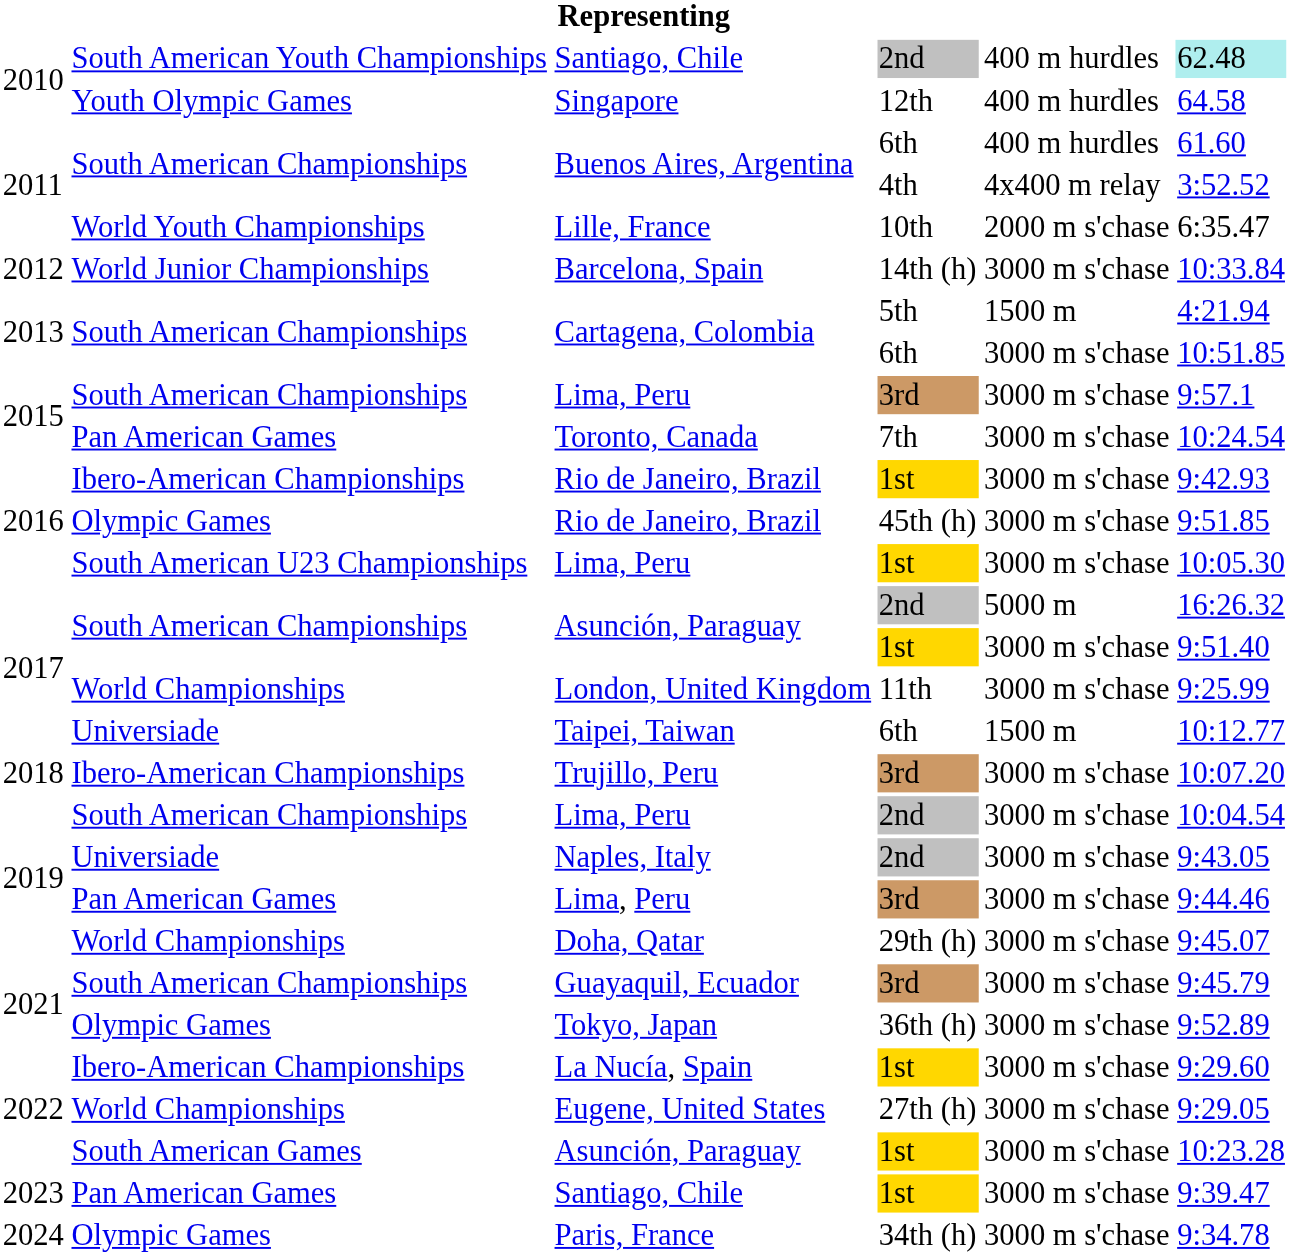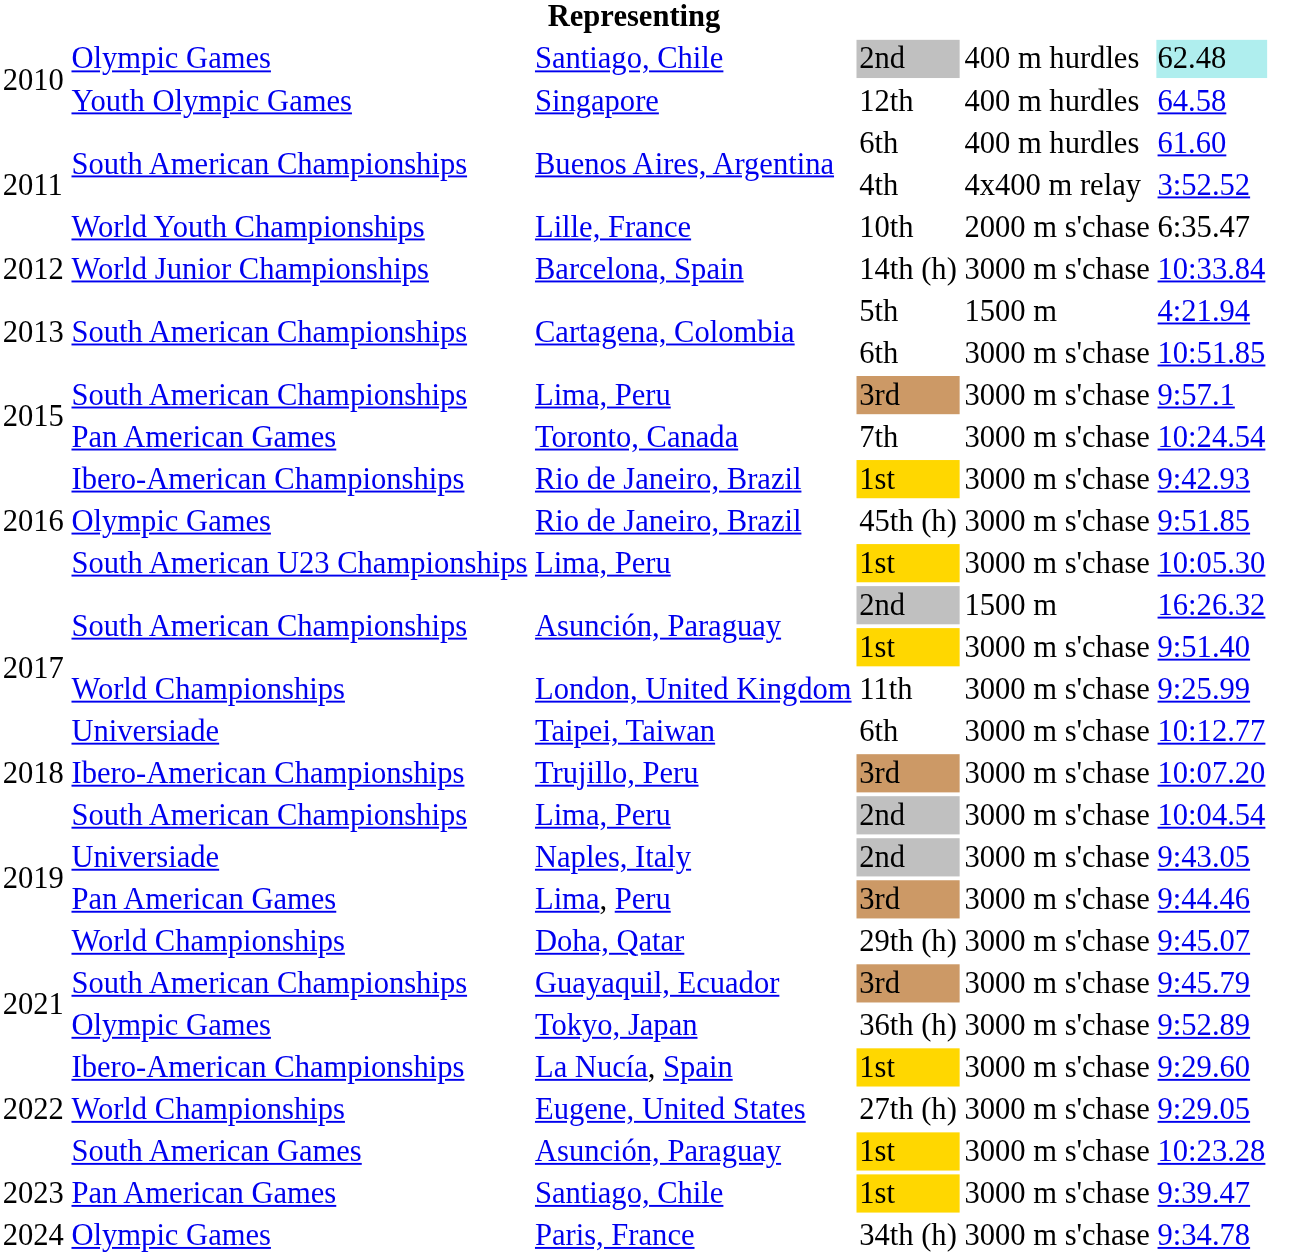 <table>
 <tr>
 <th colspan="6">Representing </th>
 </tr>
 <tr>
 <td rowspan=2>2010</td>
-<td><a href='#'>South American Youth Championships</a></td>
+<td><a href='#'>Olympic Games</a></td>
 <td><a href='#'>Santiago, Chile</a></td>
 <td bgcolor=silver>2nd</td>
 <td>400 m hurdles</td>
 <td style="background: paleturquoise;">62.48</td>
 </tr>
 <tr>
 <td><a href='#'>Youth Olympic Games</a></td>
 <td><a href='#'>Singapore</a></td>
 <td>12th</td>
 <td>400 m hurdles</td>
 <td><a href='#'>64.58</a></td>
 </tr>
 <tr>
 <td rowspan=3>2011</td>
 <td rowspan=2><a href='#'>South American Championships</a></td>
 <td rowspan=2><a href='#'>Buenos Aires, Argentina</a></td>
 <td>6th</td>
 <td>400 m hurdles</td>
 <td><a href='#'>61.60</a></td>
 </tr>
 <tr>
 <td>4th</td>
 <td>4x400 m relay</td>
 <td><a href='#'>3:52.52</a></td>
 </tr>
 <tr>
 <td><a href='#'>World Youth Championships</a></td>
 <td><a href='#'>Lille, France</a></td>
 <td>10th</td>
 <td>2000 m s'chase</td>
 <td>6:35.47</td>
 </tr>
 <tr>
 <td>2012</td>
 <td><a href='#'>World Junior Championships</a></td>
 <td><a href='#'>Barcelona, Spain</a></td>
 <td>14th (h)</td>
 <td>3000 m s'chase</td>
 <td><a href='#'>10:33.84</a></td>
 </tr>
 <tr>
 <td rowspan=2>2013</td>
 <td rowspan=2><a href='#'>South American Championships</a></td>
 <td rowspan=2><a href='#'>Cartagena, Colombia</a></td>
 <td>5th</td>
 <td>1500 m</td>
 <td><a href='#'>4:21.94</a></td>
 </tr>
 <tr>
 <td>6th</td>
 <td>3000 m s'chase</td>
 <td><a href='#'>10:51.85</a></td>
 </tr>
 <tr>
 <td rowspan=2>2015</td>
 <td><a href='#'>South American Championships</a></td>
 <td><a href='#'>Lima, Peru</a></td>
 <td bgcolor=cc9966>3rd</td>
 <td>3000 m s'chase</td>
 <td><a href='#'>9:57.1</a></td>
 </tr>
 <tr>
 <td><a href='#'>Pan American Games</a></td>
 <td><a href='#'>Toronto, Canada</a></td>
 <td>7th</td>
 <td>3000 m s'chase</td>
 <td><a href='#'>10:24.54</a></td>
 </tr>
 <tr>
 <td rowspan=3>2016</td>
 <td><a href='#'>Ibero-American Championships</a></td>
 <td><a href='#'>Rio de Janeiro, Brazil</a></td>
 <td bgcolor=gold>1st</td>
 <td>3000 m s'chase</td>
 <td><a href='#'>9:42.93</a></td>
 </tr>
 <tr>
 <td><a href='#'>Olympic Games</a></td>
 <td><a href='#'>Rio de Janeiro, Brazil</a></td>
 <td>45th (h)</td>
 <td>3000 m s'chase</td>
 <td><a href='#'>9:51.85</a></td>
 </tr>
 <tr>
 <td><a href='#'>South American U23 Championships</a></td>
 <td><a href='#'>Lima, Peru</a></td>
 <td bgcolor=gold>1st</td>
 <td>3000 m s'chase</td>
 <td><a href='#'>10:05.30</a></td>
 </tr>
 <tr>
 <td rowspan=4>2017</td>
 <td rowspan=2><a href='#'>South American Championships</a></td>
 <td rowspan=2><a href='#'>Asunción, Paraguay</a></td>
 <td bgcolor=silver>2nd</td>
-<td>5000 m</td>
+<td>1500 m</td>
 <td><a href='#'>16:26.32</a></td>
 </tr>
 <tr>
 <td bgcolor=gold>1st</td>
 <td>3000 m s'chase</td>
 <td><a href='#'>9:51.40</a></td>
 </tr>
 <tr>
 <td><a href='#'>World Championships</a></td>
 <td><a href='#'>London, United Kingdom</a></td>
 <td>11th</td>
 <td>3000 m s'chase</td>
 <td><a href='#'>9:25.99</a></td>
 </tr>
 <tr>
 <td><a href='#'>Universiade</a></td>
 <td><a href='#'>Taipei, Taiwan</a></td>
 <td>6th</td>
-<td>1500 m</td>
+<td>3000 m s'chase</td>
 <td><a href='#'>10:12.77</a></td>
 </tr>
 <tr>
 <td>2018</td>
 <td><a href='#'>Ibero-American Championships</a></td>
 <td><a href='#'>Trujillo, Peru</a></td>
 <td bgcolor=cc9966>3rd</td>
 <td>3000 m s'chase</td>
 <td><a href='#'>10:07.20</a></td>
 </tr>
 <tr>
 <td rowspan=4>2019</td>
 <td><a href='#'>South American Championships</a></td>
 <td><a href='#'>Lima, Peru</a></td>
 <td bgcolor=silver>2nd</td>
 <td>3000 m s'chase</td>
 <td><a href='#'>10:04.54</a></td>
 </tr>
 <tr>
 <td><a href='#'>Universiade</a></td>
 <td><a href='#'>Naples, Italy</a></td>
 <td bgcolor=silver>2nd</td>
 <td>3000 m s'chase</td>
 <td><a href='#'>9:43.05</a></td>
 </tr>
 <tr>
 <td><a href='#'>Pan American Games</a></td>
 <td><a href='#'>Lima</a>, <a href='#'>Peru</a></td>
 <td bgcolor=cc9966>3rd</td>
 <td>3000 m s'chase</td>
 <td><a href='#'>9:44.46</a></td>
 </tr>
 <tr>
 <td><a href='#'>World Championships</a></td>
 <td><a href='#'>Doha, Qatar</a></td>
 <td>29th (h)</td>
 <td>3000 m s'chase</td>
 <td><a href='#'>9:45.07</a></td>
 </tr>
 <tr>
 <td rowspan=2>2021</td>
 <td><a href='#'>South American Championships</a></td>
 <td><a href='#'>Guayaquil, Ecuador</a></td>
 <td bgcolor=cc9966>3rd</td>
 <td>3000 m s'chase</td>
 <td><a href='#'>9:45.79</a></td>
 </tr>
 <tr>
 <td><a href='#'>Olympic Games</a></td>
 <td><a href='#'>Tokyo, Japan</a></td>
 <td>36th (h)</td>
 <td>3000 m s'chase</td>
 <td><a href='#'>9:52.89</a></td>
 </tr>
 <tr>
 <td rowspan=3>2022</td>
 <td><a href='#'>Ibero-American Championships</a></td>
 <td><a href='#'>La Nucía</a>, <a href='#'>Spain</a></td>
 <td bgcolor=gold>1st</td>
 <td>3000 m s'chase</td>
 <td><a href='#'>9:29.60</a></td>
 </tr>
 <tr>
 <td><a href='#'>World Championships</a></td>
 <td><a href='#'>Eugene, United States</a></td>
 <td>27th (h)</td>
 <td>3000 m s'chase</td>
 <td><a href='#'>9:29.05</a></td>
 </tr>
 <tr>
 <td><a href='#'>South American Games</a></td>
 <td><a href='#'>Asunción, Paraguay</a></td>
 <td bgcolor=gold>1st</td>
 <td>3000 m s'chase</td>
 <td><a href='#'>10:23.28</a></td>
 </tr>
 <tr>
 <td>2023</td>
 <td><a href='#'>Pan American Games</a></td>
 <td><a href='#'>Santiago, Chile</a></td>
 <td bgcolor=gold>1st</td>
 <td>3000 m s'chase</td>
 <td><a href='#'>9:39.47</a></td>
 </tr>
 <tr>
 <td>2024</td>
 <td><a href='#'>Olympic Games</a></td>
 <td><a href='#'>Paris, France</a></td>
 <td>34th (h)</td>
 <td>3000 m s'chase</td>
 <td><a href='#'>9:34.78</a></td>
 </tr>
 </table>
